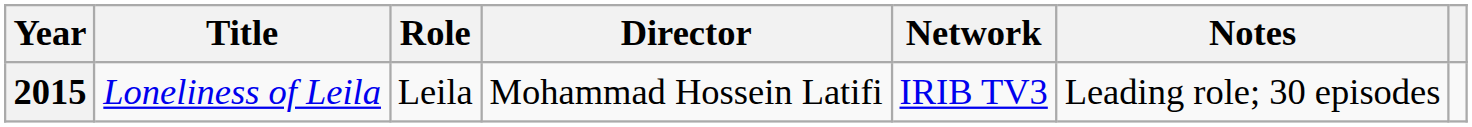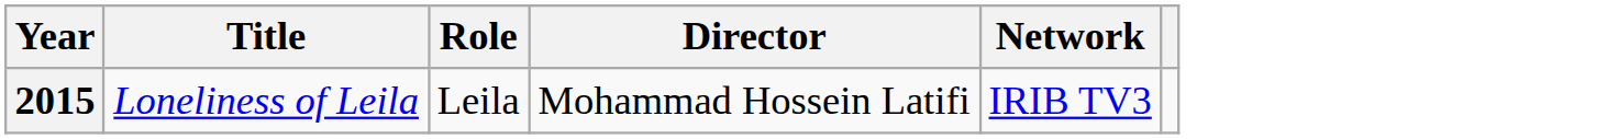 <table class="wikitable sortable plainrowheaders">
 <tr>
 <th scope="col">Year</th>
 <th scope="col">Title</th>
 <th scope="col">Role</th>
 <th scope="col">Director</th>
 <th scope="col" class="unsortable">Network</th>
-<th>Notes</th>
 <th scope="col" class="unsortable"></th>
 </tr>
 <tr>
 <th scope="row">2015</th>
 <td><em><a href='#'>Loneliness of Leila</a></em></td>
 <td>Leila</td>
 <td>Mohammad Hossein Latifi</td>
 <td><a href='#'>IRIB TV3</a></td>
-<td>Leading role; 30 episodes</td>
 <td></td>
 </tr>
 </table>
